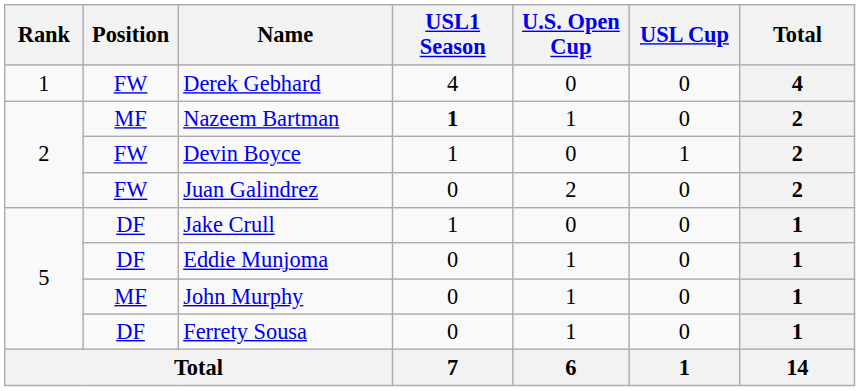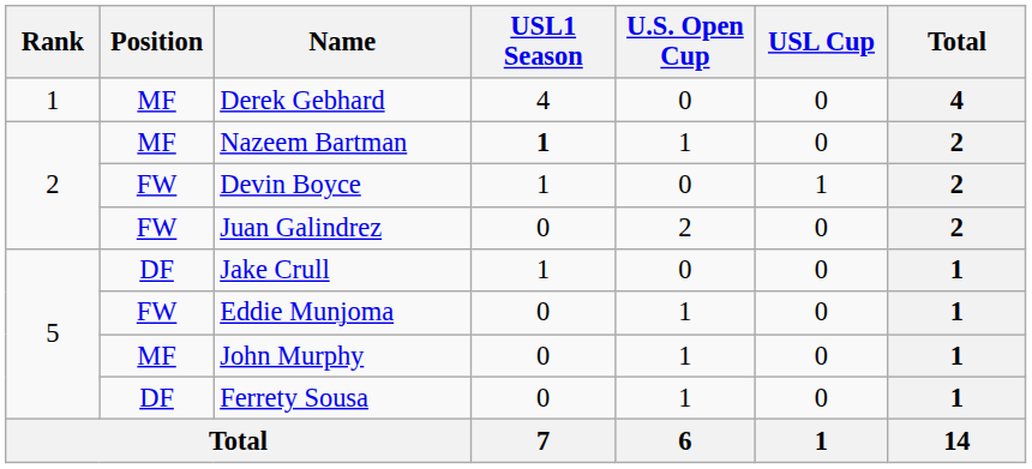 <table class="wikitable sortable" style="text-align:center;">
 <tr>
 <th style="width:56px;">Rank</th>
 <th style="width:64px;">Position</th>
 <th style="width:200px;">Name</th>
 <th style="width:100px;"><a href='#'>USL1 Season</a></th>
 <th style="width:100px;"><a href='#'>U.S. Open Cup</a></th>
 <th style="width:100px;"><a href='#'>USL Cup</a></th>
 <th style="width:100px;">Total</th>
 </tr>
 <tr>
 <td>1</td>
-<td><a href='#'>FW</a></td>
+<td><a href='#'>MF</a></td>
 <td align="left" data-sort-value="Gebhard, Derek"> <a href='#'>Derek Gebhard</a></td>
 <td>4</td>
 <td>0</td>
 <td>0</td>
 <th>4</th>
 </tr>
 <tr>
 <td rowspan="3">2</td>
 <td><a href='#'>MF</a></td>
 <td align="left" data-sort-value="Bartman, Nazeem"> <a href='#'>Nazeem Bartman</a></td>
 <td><strong>1</strong></td>
 <td>1</td>
 <td>0</td>
 <th>2</th>
 </tr>
 <tr>
 <td><a href='#'>FW</a></td>
 <td align="left" data-sort-value="Boyce, Devin"> <a href='#'>Devin Boyce</a></td>
 <td>1</td>
 <td>0</td>
 <td>1</td>
 <th>2</th>
 </tr>
 <tr>
 <td><a href='#'>FW</a></td>
 <td align="left" data-sort-value="Galindrez, Juan"> <a href='#'>Juan Galindrez</a></td>
 <td>0</td>
 <td>2</td>
 <td>0</td>
 <th>2</th>
 </tr>
 <tr>
 <td rowspan="4">5</td>
 <td><a href='#'>DF</a></td>
 <td align="left" data-sort-value="Crull, Jake"> <a href='#'>Jake Crull</a></td>
 <td>1</td>
 <td>0</td>
 <td>0</td>
 <th>1</th>
 </tr>
 <tr>
-<td><a href='#'>DF</a></td>
+<td><a href='#'>FW</a></td>
 <td align="left" data-sort-value="Munjoma, Eddie"> <a href='#'>Eddie Munjoma</a></td>
 <td>0</td>
 <td>1</td>
 <td>0</td>
 <th>1</th>
 </tr>
 <tr>
 <td><a href='#'>MF</a></td>
 <td align="left" data-sort-value="Murphy, John"> <a href='#'>John Murphy</a></td>
 <td>0</td>
 <td>1</td>
 <td>0</td>
 <th>1</th>
 </tr>
 <tr>
 <td><a href='#'>DF</a></td>
 <td align="left" data-sort-value="Sousa, Ferrety"> <a href='#'>Ferrety Sousa</a></td>
 <td>0</td>
 <td>1</td>
 <td>0</td>
 <th>1</th>
 </tr>
 <tr>
 <th colspan="3">Total</th>
 <th>7</th>
 <th>6</th>
 <th>1</th>
 <th>14</th>
 </tr>
 </table>
